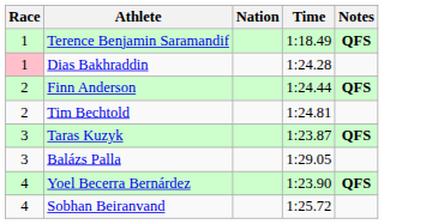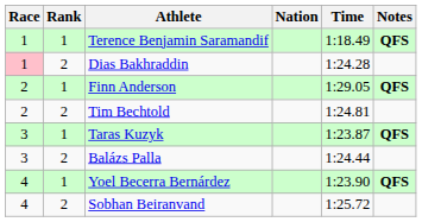 <table class="wikitable sortable" style="text-align:center;">
 <tr>
 <th>Race</th>
+<th>Rank</th>
 <th>Athlete</th>
 <th>Nation</th>
 <th>Time</th>
 <th>Notes</th>
 </tr>
 <tr bgcolor=ccffcc>
+<td>1</td>
 <td>1</td>
 <td align=left><a href='#'>Terence Benjamin Saramandif</a></td>
 <td align=left></td>
 <td>1:18.49</td>
 <td><strong>QFS</strong></td>
 </tr>
 <tr>
 <td style="background: pink;">1</td>
+<td>2</td>
 <td align=left><a href='#'>Dias Bakhraddin</a></td>
 <td align=left></td>
 <td>1:24.28</td>
 <td></td>
 </tr>
 <tr bgcolor=ccffcc>
 <td>2</td>
+<td>1</td>
 <td align=left><a href='#'>Finn Anderson</a></td>
 <td align=left></td>
-<td>1:24.44</td>
+<td>1:29.05</td>
 <td><strong>QFS</strong></td>
 </tr>
 <tr>
+<td>2</td>
 <td>2</td>
 <td align=left><a href='#'>Tim Bechtold</a></td>
 <td align=left></td>
 <td>1:24.81</td>
 <td></td>
 </tr>
 <tr bgcolor=ccffcc>
 <td>3</td>
+<td>1</td>
 <td align=left><a href='#'>Taras Kuzyk</a></td>
 <td align=left></td>
 <td>1:23.87</td>
 <td><strong>QFS</strong></td>
 </tr>
 <tr>
 <td>3</td>
+<td>2</td>
 <td align=left><a href='#'>Balázs Palla</a></td>
 <td align=left></td>
-<td>1:29.05</td>
+<td>1:24.44</td>
 <td></td>
 </tr>
 <tr bgcolor=ccffcc>
 <td>4</td>
+<td>1</td>
 <td align=left><a href='#'>Yoel Becerra Bernárdez</a></td>
 <td align=left></td>
 <td>1:23.90</td>
 <td><strong>QFS</strong></td>
 </tr>
 <tr>
 <td>4</td>
+<td>2</td>
 <td align=left><a href='#'>Sobhan Beiranvand</a></td>
 <td align=left></td>
 <td>1:25.72</td>
 <td></td>
 </tr>
 </table>
